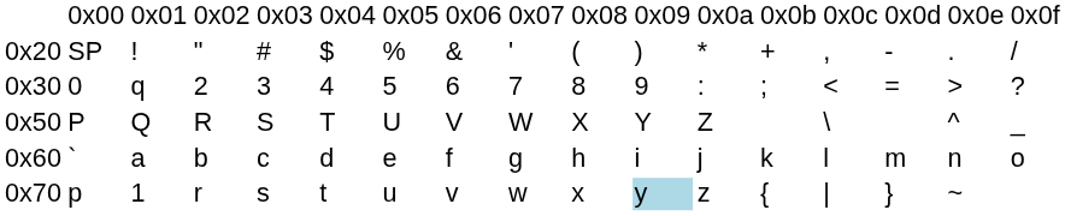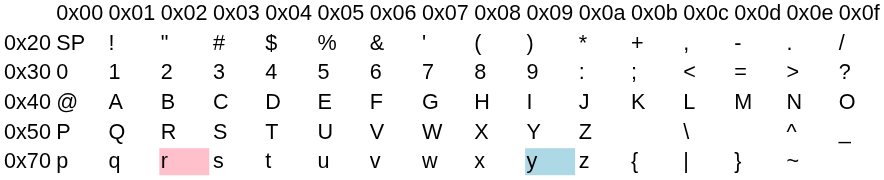 <table>
 <tr>
 <td></td>
 <td>0x00</td>
 <td>0x01</td>
 <td>0x02</td>
 <td>0x03</td>
 <td>0x04</td>
 <td>0x05</td>
 <td>0x06</td>
 <td>0x07</td>
 <td>0x08</td>
 <td>0x09</td>
 <td>0x0a</td>
 <td>0x0b</td>
 <td>0x0c</td>
 <td>0x0d</td>
 <td>0x0e</td>
 <td>0x0f</td>
 </tr>
 <tr>
 <td>0x20</td>
 <td>SP</td>
 <td>!</td>
 <td>"</td>
 <td>#</td>
 <td>$</td>
 <td>%</td>
 <td>&</td>
 <td>'</td>
 <td>(</td>
 <td>)</td>
 <td>*</td>
 <td>+</td>
 <td>,</td>
 <td>-</td>
 <td>.</td>
 <td>/</td>
 </tr>
 <tr>
 <td>0x30</td>
 <td>0</td>
-<td>q</td>
+<td>1</td>
 <td>2</td>
 <td>3</td>
 <td>4</td>
 <td>5</td>
 <td>6</td>
 <td>7</td>
 <td>8</td>
 <td>9</td>
 <td>:</td>
 <td>;</td>
 <td><</td>
 <td>=</td>
 <td>></td>
 <td>?</td>
+</tr>
+<tr>
+<td>0x40</td>
+<td>@</td>
+<td>A</td>
+<td>B</td>
+<td>C</td>
+<td>D</td>
+<td>E</td>
+<td>F</td>
+<td>G</td>
+<td>H</td>
+<td>I</td>
+<td>J</td>
+<td>K</td>
+<td>L</td>
+<td>M</td>
+<td>N</td>
+<td>O</td>
 </tr>
 <tr>
 <td>0x50</td>
 <td>P</td>
 <td>Q</td>
 <td>R</td>
 <td>S</td>
 <td>T</td>
 <td>U</td>
 <td>V</td>
 <td>W</td>
 <td>X</td>
 <td>Y</td>
 <td>Z</td>
 <td></td>
 <td>\</td>
 <td></td>
 <td>^</td>
 <td>_</td>
 </tr>
 <tr>
-<td>0x60</td>
-<td>`</td>
-<td>a</td>
-<td>b</td>
-<td>c</td>
-<td>d</td>
-<td>e</td>
-<td>f</td>
-<td>g</td>
-<td>h</td>
-<td>i</td>
-<td>j</td>
-<td>k</td>
-<td>l</td>
-<td>m</td>
-<td>n</td>
-<td>o</td>
-</tr>
-<tr>
 <td>0x70</td>
 <td>p</td>
-<td>1</td>
-<td>r</td>
+<td>q</td>
+<td style="background: pink;">r</td>
 <td>s</td>
 <td>t</td>
 <td>u</td>
 <td>v</td>
 <td>w</td>
 <td>x</td>
 <td style="background: lightblue;">y</td>
 <td>z</td>
 <td>{</td>
 <td>|</td>
 <td>}</td>
 <td>~</td>
 <td></td>
 </tr>
 </table>
